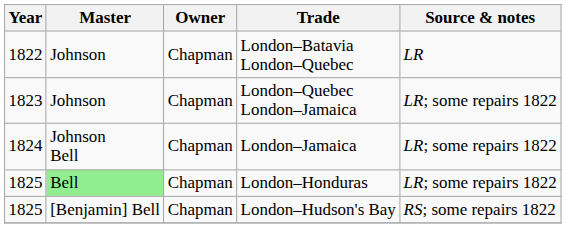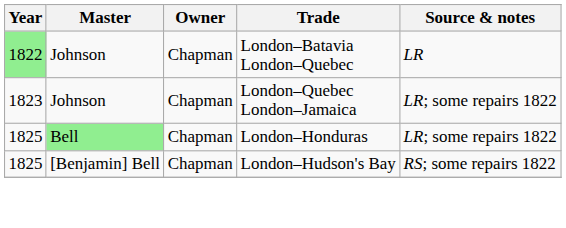 <table class=" wikitable">
 <tr>
 <th>Year</th>
 <th>Master</th>
 <th>Owner</th>
 <th>Trade</th>
 <th>Source & notes</th>
 </tr>
 <tr>
-<td>1822</td>
+<td style="background: lightgreen;">1822</td>
 <td>Johnson</td>
 <td>Chapman</td>
 <td>London–Batavia<br>London–Quebec</td>
 <td><em>LR</em></td>
 </tr>
 <tr>
 <td>1823</td>
 <td>Johnson</td>
 <td>Chapman</td>
 <td>London–Quebec<br>London–Jamaica</td>
-<td><em>LR</em>; some repairs 1822</td>
-</tr>
-<tr>
-<td>1824</td>
-<td>Johnson<br>Bell</td>
-<td>Chapman</td>
-<td>London–Jamaica</td>
 <td><em>LR</em>; some repairs 1822</td>
 </tr>
 <tr>
 <td>1825</td>
 <td style="background: lightgreen;">Bell</td>
 <td>Chapman</td>
 <td>London–Honduras</td>
 <td><em>LR</em>; some repairs 1822</td>
 </tr>
 <tr>
 <td>1825</td>
 <td>[Benjamin] Bell</td>
 <td>Chapman</td>
 <td>London–Hudson's Bay</td>
 <td><em>RS</em>; some repairs 1822</td>
 </tr>
 <tr>
 </tr>
 </table>
